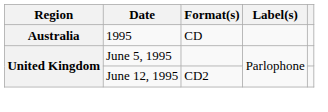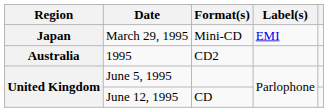 <table class="wikitable plainrowheaders">
 <tr>
 <th scope="col">Region</th>
 <th scope="col">Date</th>
 <th scope="col">Format(s)</th>
 <th scope="col">Label(s)</th>
 <th scope="col"></th>
 </tr>
 <tr>
+<th scope="row">Japan</th>
+<td>March 29, 1995</td>
+<td>Mini-CD</td>
+<td><a href='#'>EMI</a></td>
+<td></td>
+</tr>
+<tr>
 <th scope="row">Australia</th>
 <td>1995</td>
-<td>CD</td>
+<td>CD2</td>
 <td></td>
 <td></td>
 </tr>
 <tr>
 <th scope="row" rowspan="2">United Kingdom</th>
 <td>June 5, 1995</td>
 <td></td>
 <td rowspan="2">Parlophone</td>
 <td></td>
 </tr>
 <tr>
 <td>June 12, 1995</td>
-<td>CD2</td>
+<td>CD</td>
 <td></td>
 </tr>
 </table>
